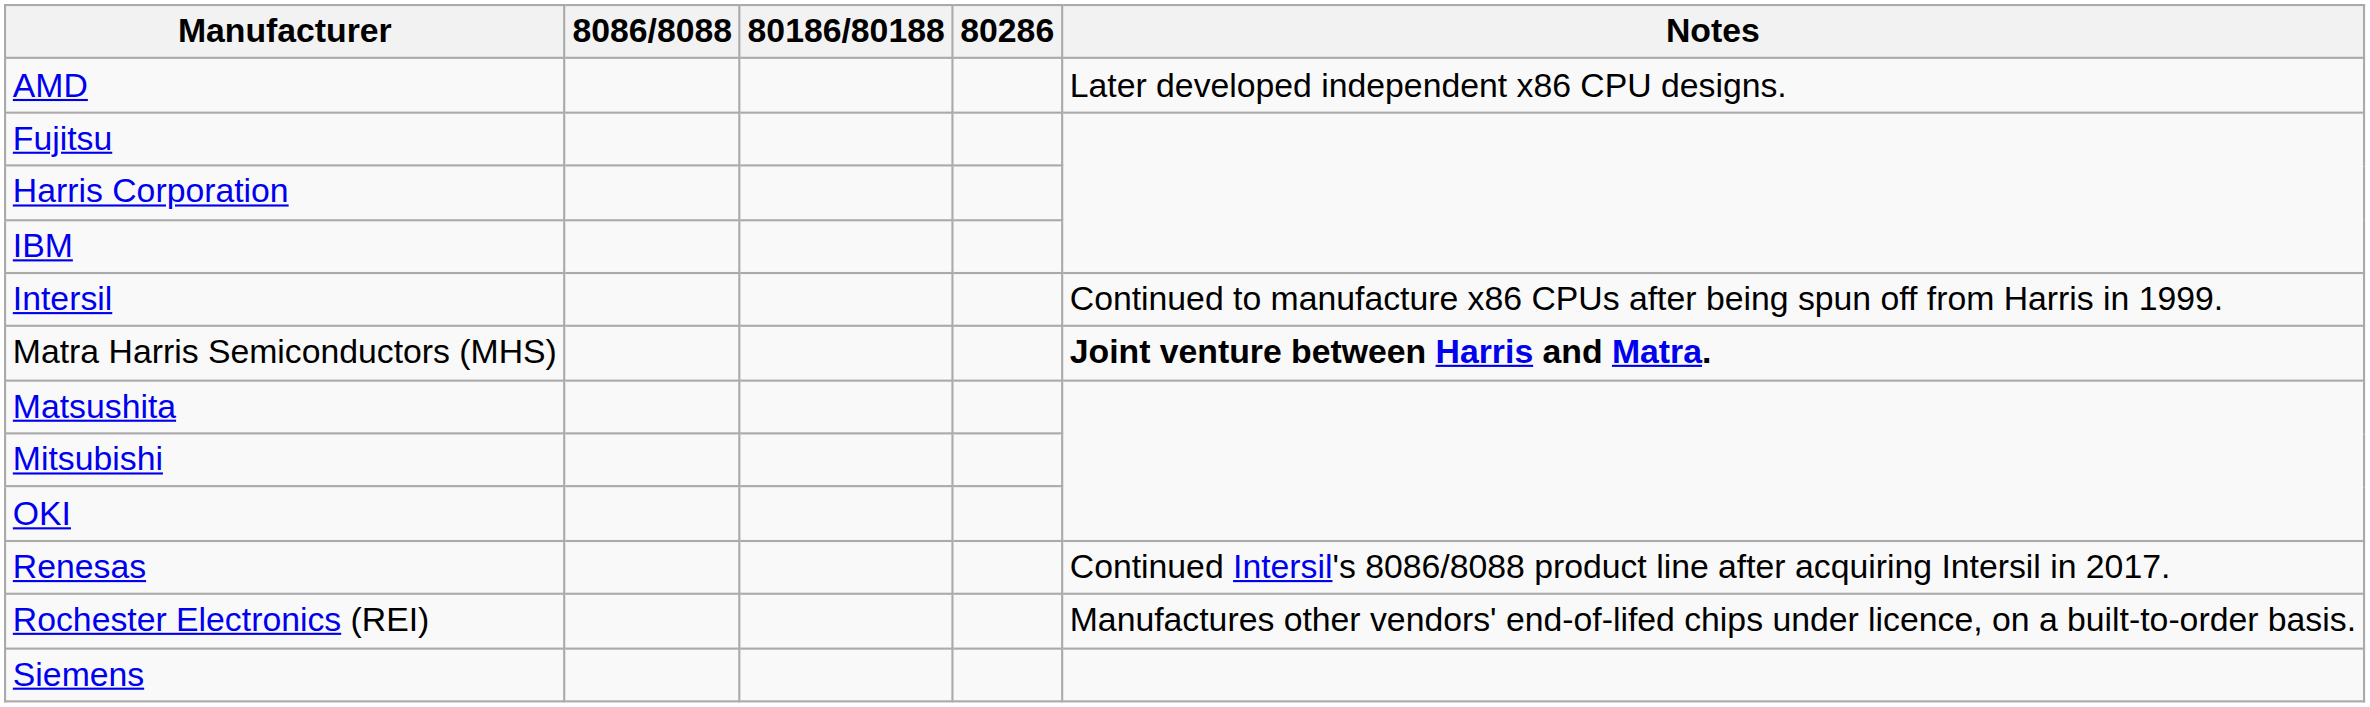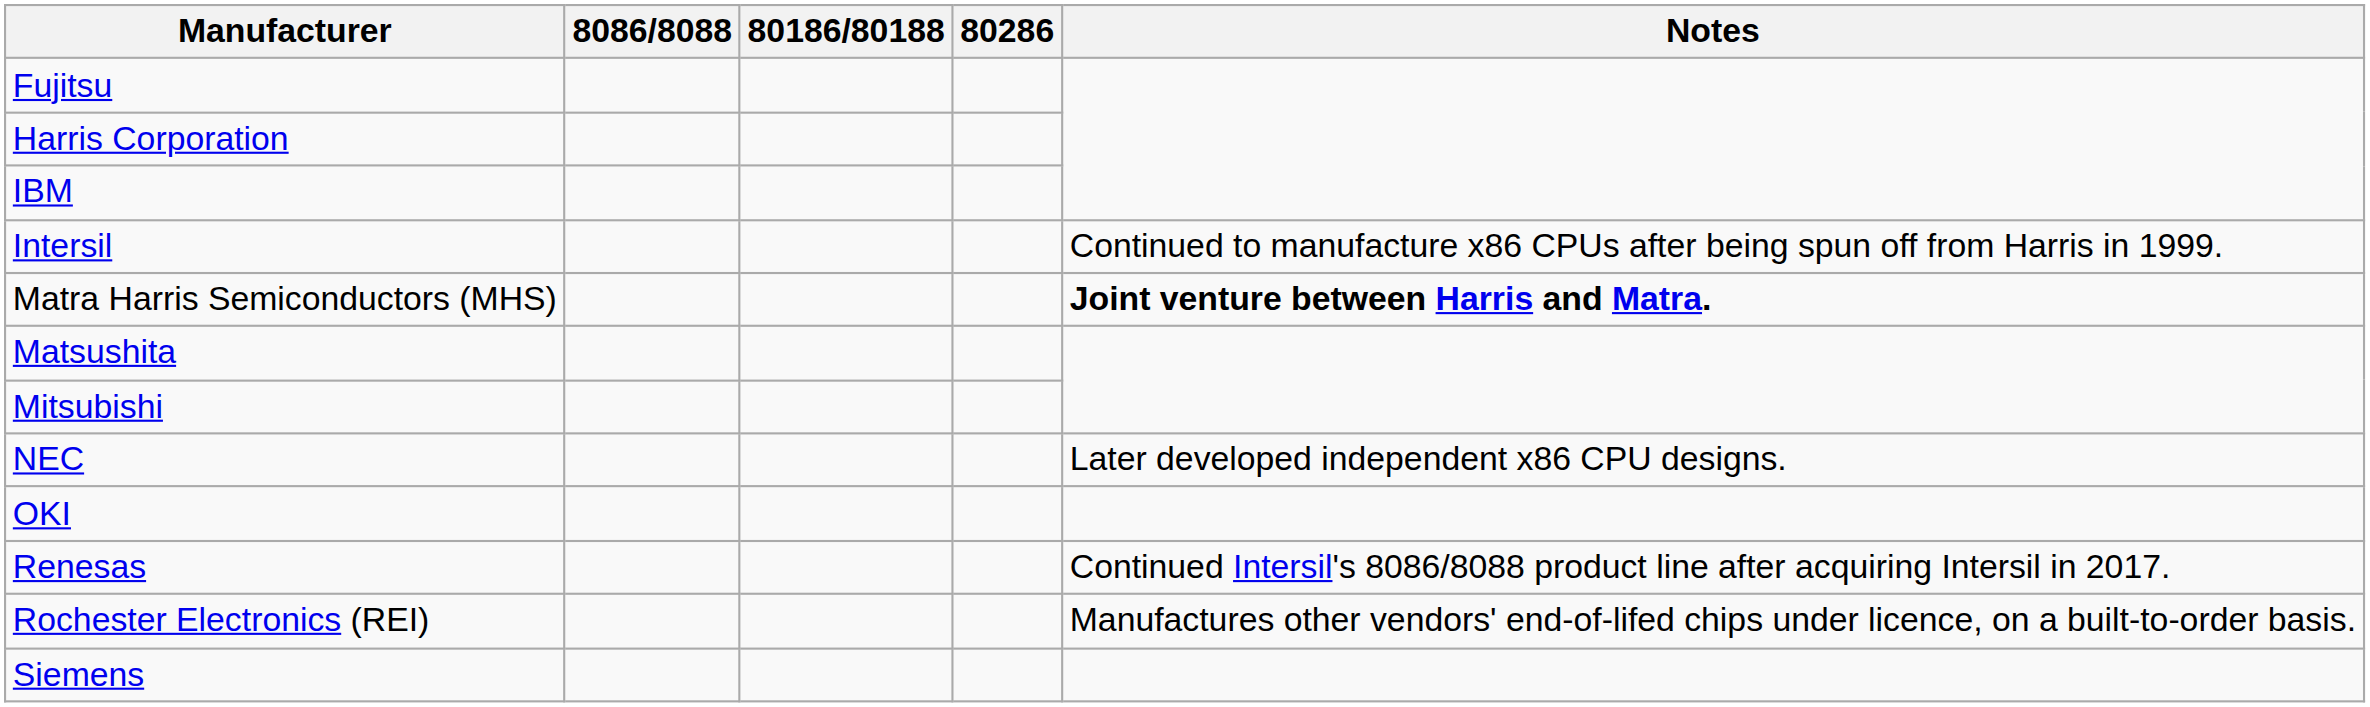 <table class="wikitable">
 <tr>
 <th>Manufacturer</th>
 <th>8086/8088</th>
 <th>80186/80188</th>
 <th>80286</th>
 <th>Notes</th>
-</tr>
-<tr>
-<td><a href='#'>AMD</a></td>
-<td></td>
-<td></td>
-<td></td>
-<td>Later developed independent x86 CPU designs.</td>
 </tr>
 <tr>
 <td><a href='#'>Fujitsu</a></td>
 <td></td>
 <td></td>
 <td></td>
 </tr>
 <tr>
 <td><a href='#'>Harris Corporation</a></td>
 <td></td>
 <td></td>
 <td></td>
 </tr>
 <tr>
 <td><a href='#'>IBM</a></td>
 <td></td>
 <td></td>
 <td></td>
 </tr>
 <tr>
 <td><a href='#'>Intersil</a></td>
 <td></td>
 <td></td>
 <td></td>
 <td>Continued to manufacture x86 CPUs after being spun off from Harris in 1999.</td>
 </tr>
 <tr>
 <td>Matra Harris Semiconductors (MHS)</td>
 <td></td>
 <td></td>
 <td></td>
 <td><strong>Joint venture between <a href='#'>Harris</a> and <a href='#'>Matra</a>.</strong></td>
 </tr>
 <tr>
 <td><a href='#'>Matsushita</a></td>
 <td></td>
 <td></td>
 <td></td>
 </tr>
 <tr>
 <td><a href='#'>Mitsubishi</a></td>
 <td></td>
 <td></td>
 <td></td>
 </tr>
 <tr>
+<td><a href='#'>NEC</a></td>
+<td></td>
+<td></td>
+<td></td>
+<td>Later developed independent x86 CPU designs.</td>
+</tr>
+<tr>
 <td><a href='#'>OKI</a></td>
 <td></td>
 <td></td>
 <td></td>
 </tr>
 <tr>
 <td><a href='#'>Renesas</a></td>
 <td></td>
 <td></td>
 <td></td>
 <td>Continued <a href='#'>Intersil</a>'s 8086/8088 product line after acquiring Intersil in 2017.</td>
 </tr>
 <tr>
 <td><a href='#'>Rochester Electronics</a> (REI)</td>
 <td></td>
 <td></td>
 <td></td>
 <td>Manufactures other vendors' end-of-lifed chips under licence, on a built-to-order basis.</td>
 </tr>
 <tr>
 <td><a href='#'>Siemens</a></td>
 <td></td>
 <td></td>
 <td></td>
 </tr>
 </table>
